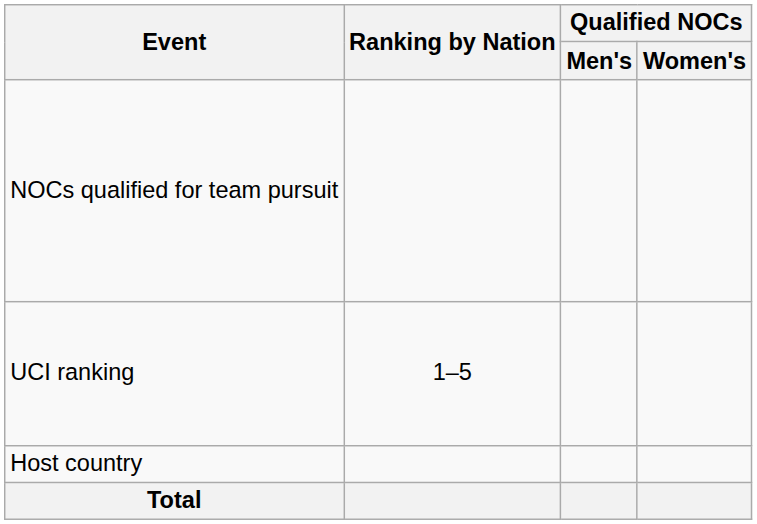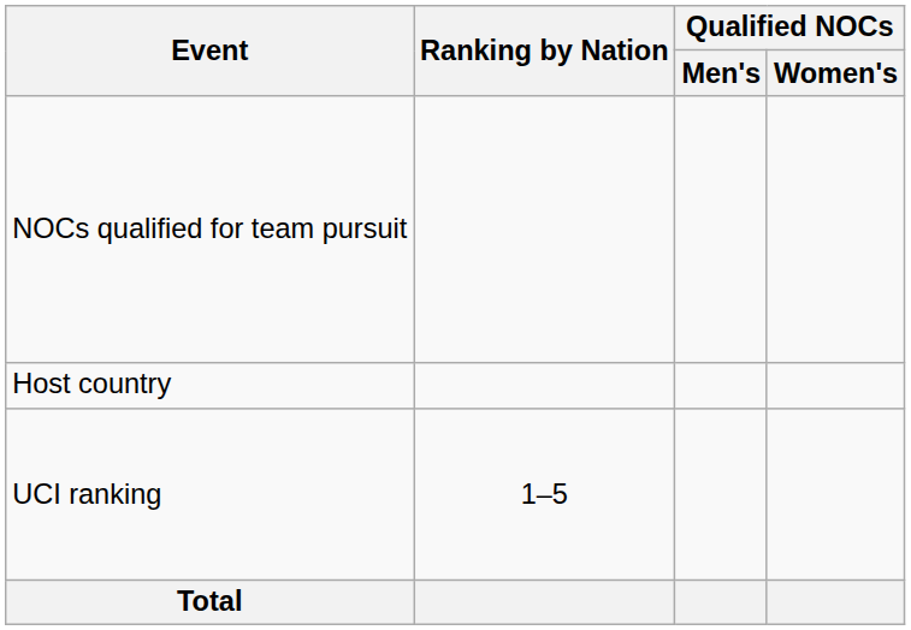 <table class="wikitable">
 <tr>
 <th rowspan=2>Event</th>
 <th rowspan=2>Ranking by Nation</th>
 <th colspan=2>Qualified NOCs</th>
 </tr>
 <tr>
 <th>Men's</th>
 <th>Women's</th>
 </tr>
 <tr>
 <td>NOCs qualified for team pursuit</td>
 <td style="text-align:center;"></td>
 <td><br><br><br><br><br><br><br><br></td>
 <td><br><br><br><br><br><br><br><br></td>
 </tr>
 <tr>
+<td>Host country</td>
+<td></td>
+<td></td>
+<td></td>
+</tr>
+<tr>
 <td>UCI ranking</td>
 <td style="text-align:center;">1–5</td>
 <td><br><br><br><br></td>
 <td><br><br><br><br><br></td>
-</tr>
-<tr>
-<td>Host country</td>
-<td></td>
-<td></td>
-<td></td>
 </tr>
 <tr>
 <th>Total</th>
 <th></th>
 <th></th>
 <th></th>
 </tr>
 </table>
